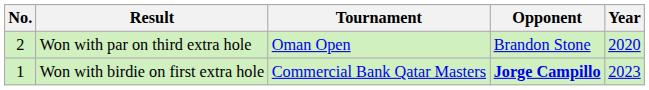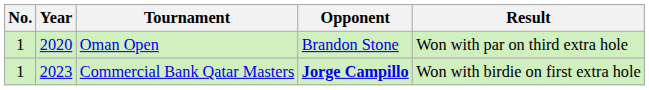 <table class="wikitable" style="font-size:95%;">
 <tr>
 <th>No.</th>
-<th>Result</th>
+<th>Year</th>
 <th>Tournament</th>
 <th>Opponent</th>
-<th>Year</th>
-</tr>
-<tr style="background:#D0F0C0;">
-<td align=center>2</td>
-<td>Won with par on third extra hole</td>
-<td><a href='#'>Oman Open</a></td>
-<td> <a href='#'>Brandon Stone</a></td>
-<td align=center><a href='#'>2020</a></td>
+<th>Result</th>
 </tr>
 <tr style="background:#D0F0C0;">
 <td align=center>1</td>
-<td>Won with birdie on first extra hole</td>
+<td align=center><a href='#'>2020</a></td>
+<td><a href='#'>Oman Open</a></td>
+<td> <a href='#'>Brandon Stone</a></td>
+<td>Won with par on third extra hole</td>
+</tr>
+<tr style="background:#D0F0C0;">
+<td align=center>1</td>
+<td align=center><a href='#'>2023</a></td>
 <td><a href='#'>Commercial Bank Qatar Masters</a></td>
 <td><strong> <a href='#'>Jorge Campillo</a></strong></td>
-<td align=center><a href='#'>2023</a></td>
+<td>Won with birdie on first extra hole</td>
 </tr>
 </table>
